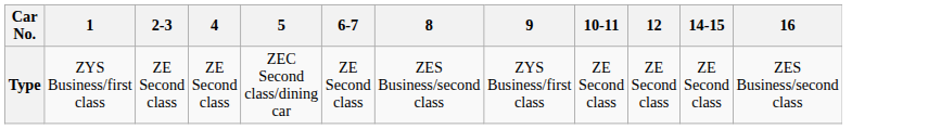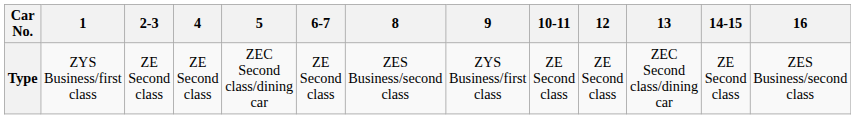 <table class="wikitable" style="text-align: center">
 <tr>
 <th>Car No.</th>
 <th>1</th>
 <th>2-3</th>
 <th>4</th>
 <th>5</th>
 <th>6-7</th>
 <th>8</th>
 <th>9</th>
 <th>10-11</th>
 <th>12</th>
+<th>13</th>
 <th>14-15</th>
 <th>16</th>
 </tr>
 <tr>
 <th>Type</th>
 <td>ZYS<br>Business/first class</td>
 <td>ZE<br>Second class</td>
 <td>ZE<br>Second class </td>
 <td>ZEC<br>Second class/dining car</td>
 <td>ZE<br>Second class</td>
 <td>ZES<br>Business/second class</td>
 <td>ZYS<br>Business/first class</td>
 <td>ZE<br>Second class</td>
 <td>ZE<br>Second class </td>
+<td>ZEC<br>Second class/dining car</td>
 <td>ZE<br>Second class</td>
 <td>ZES<br>Business/second class</td>
 </tr>
 </table>
